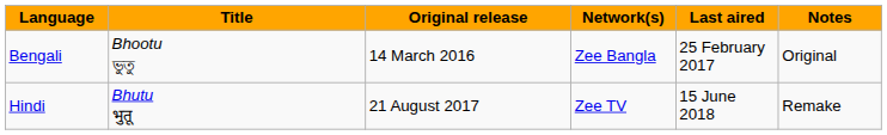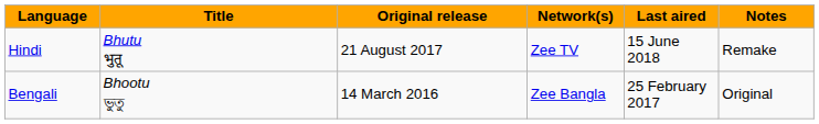 <table class="wikitable" style="width: 100%; margin-right: 0;">
 <tr>
 <th style="background:orange; width:10%;">Language</th>
 <th style="background:orange; width:25%;">Title</th>
 <th style="background:orange; width:20%;">Original release</th>
 <th style="background:orange; width:10%;">Network(s)</th>
 <th style="background:orange; width:10%;">Last aired</th>
 <th style="background:orange; width:10%;">Notes</th>
 </tr>
 <tr>
+<td><a href='#'>Hindi</a></td>
+<td><em><a href='#'>Bhutu</a></em> <br> भुतू</td>
+<td>21 August 2017</td>
+<td><a href='#'>Zee TV</a></td>
+<td>15 June 2018</td>
+<td>Remake</td>
+</tr>
+<tr>
 <td><a href='#'>Bengali</a></td>
 <td><em>Bhootu</em> <br> ভুতু</td>
 <td>14 March 2016</td>
 <td><a href='#'>Zee Bangla</a></td>
 <td>25 February 2017</td>
 <td>Original</td>
 </tr>
-<tr>
-<td><a href='#'>Hindi</a></td>
-<td><em><a href='#'>Bhutu</a></em> <br> भुतू</td>
-<td>21 August 2017</td>
-<td><a href='#'>Zee TV</a></td>
-<td>15 June 2018</td>
-<td>Remake</td>
-</tr>
 </table>
